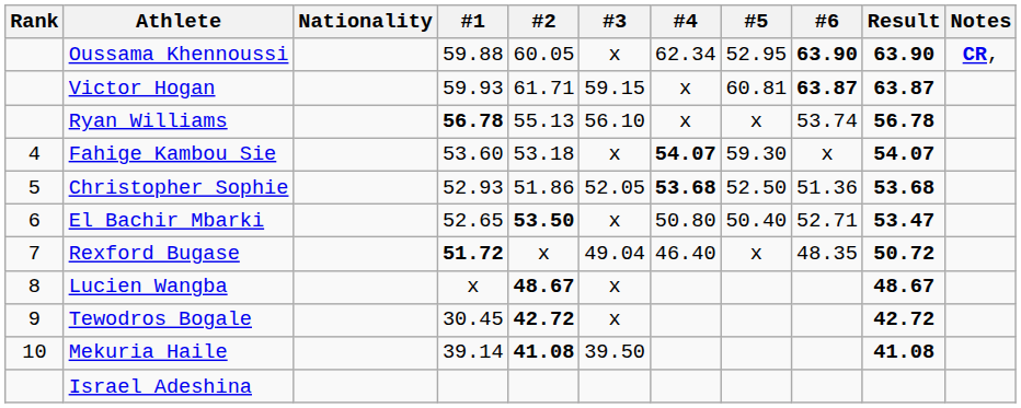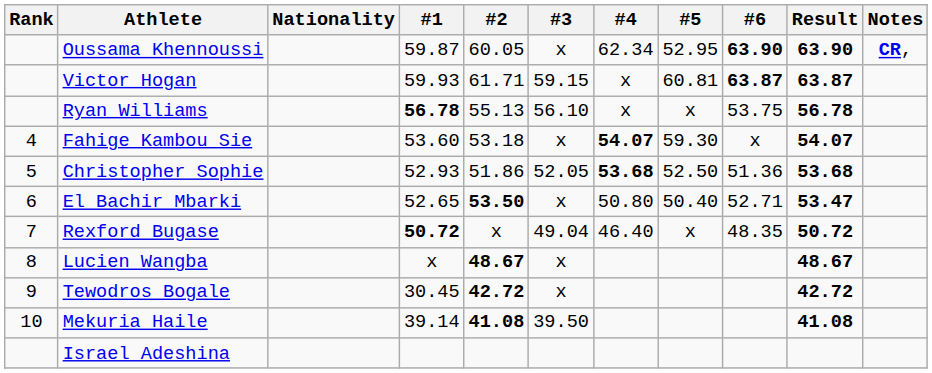 <table class="wikitable sortable" style="text-align:center">
 <tr>
 <th>Rank</th>
 <th>Athlete</th>
 <th>Nationality</th>
 <th>#1</th>
 <th>#2</th>
 <th>#3</th>
 <th>#4</th>
 <th>#5</th>
 <th>#6</th>
 <th>Result</th>
 <th>Notes</th>
 </tr>
 <tr>
 <td></td>
 <td align="left"><a href='#'>Oussama Khennoussi</a></td>
 <td align=left></td>
-<td>59.88</td>
+<td>59.87</td>
 <td>60.05</td>
 <td>x</td>
 <td>62.34</td>
 <td>52.95</td>
 <td><strong>63.90</strong></td>
 <td><strong>63.90</strong></td>
 <td><strong><a href='#'>CR</a></strong>, <strong></strong></td>
 </tr>
 <tr>
 <td></td>
 <td align="left"><a href='#'>Victor Hogan</a></td>
 <td align=left></td>
 <td>59.93</td>
 <td>61.71</td>
 <td>59.15</td>
 <td>x</td>
 <td>60.81</td>
 <td><strong>63.87</strong></td>
 <td><strong>63.87</strong></td>
 <td></td>
 </tr>
 <tr>
 <td></td>
 <td align="left"><a href='#'>Ryan Williams</a></td>
 <td align=left></td>
 <td><strong>56.78</strong></td>
 <td>55.13</td>
 <td>56.10</td>
 <td>x</td>
 <td>x</td>
-<td>53.74</td>
+<td>53.75</td>
 <td><strong>56.78</strong></td>
 <td></td>
 </tr>
 <tr>
 <td>4</td>
 <td align="left"><a href='#'>Fahige Kambou Sie</a></td>
 <td align=left></td>
 <td>53.60</td>
 <td>53.18</td>
 <td>x</td>
 <td><strong>54.07</strong></td>
 <td>59.30</td>
 <td>x</td>
 <td><strong>54.07</strong></td>
 <td></td>
 </tr>
 <tr>
 <td>5</td>
 <td align="left"><a href='#'>Christopher Sophie</a></td>
 <td align=left></td>
 <td>52.93</td>
 <td>51.86</td>
 <td>52.05</td>
 <td><strong>53.68</strong></td>
 <td>52.50</td>
 <td>51.36</td>
 <td><strong>53.68</strong></td>
 <td></td>
 </tr>
 <tr>
 <td>6</td>
 <td align="left"><a href='#'>El Bachir Mbarki</a></td>
 <td align=left></td>
 <td>52.65</td>
 <td><strong>53.50</strong></td>
 <td>x</td>
 <td>50.80</td>
 <td>50.40</td>
 <td>52.71</td>
 <td><strong>53.47</strong></td>
 <td></td>
 </tr>
 <tr>
 <td>7</td>
 <td align="left"><a href='#'>Rexford Bugase</a></td>
 <td align=left></td>
-<td><strong>51.72</strong></td>
+<td><strong>50.72</strong></td>
 <td>x</td>
 <td>49.04</td>
 <td>46.40</td>
 <td>x</td>
 <td>48.35</td>
 <td><strong>50.72</strong></td>
 <td></td>
 </tr>
 <tr>
 <td>8</td>
 <td align="left"><a href='#'>Lucien Wangba</a></td>
 <td align=left></td>
 <td>x</td>
 <td><strong>48.67</strong></td>
 <td>x</td>
 <td></td>
 <td></td>
 <td></td>
 <td><strong>48.67</strong></td>
 <td></td>
 </tr>
 <tr>
 <td>9</td>
 <td align="left"><a href='#'>Tewodros Bogale</a></td>
 <td align=left></td>
 <td>30.45</td>
 <td><strong>42.72</strong></td>
 <td>x</td>
 <td></td>
 <td></td>
 <td></td>
 <td><strong>42.72</strong></td>
 <td></td>
 </tr>
 <tr>
 <td>10</td>
 <td align="left"><a href='#'>Mekuria Haile</a></td>
 <td align=left></td>
 <td>39.14</td>
 <td><strong>41.08</strong></td>
 <td>39.50</td>
 <td></td>
 <td></td>
 <td></td>
 <td><strong>41.08</strong></td>
 <td></td>
 </tr>
 <tr>
 <td></td>
 <td align="left"><a href='#'>Israel Adeshina</a></td>
 <td align=left></td>
 <td></td>
 <td></td>
 <td></td>
 <td></td>
 <td></td>
 <td></td>
 <td><strong></strong></td>
 <td></td>
 </tr>
 </table>
